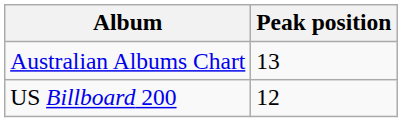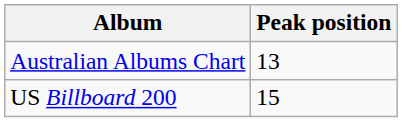 <table class="wikitable">
 <tr>
 <th>Album</th>
 <th>Peak position</th>
 </tr>
 <tr>
 <td><a href='#'>Australian Albums Chart</a></td>
 <td>13</td>
 </tr>
 <tr>
 <td>US <a href='#'><em>Billboard</em> 200</a></td>
-<td>12</td>
+<td>15</td>
 </tr>
 </table>
